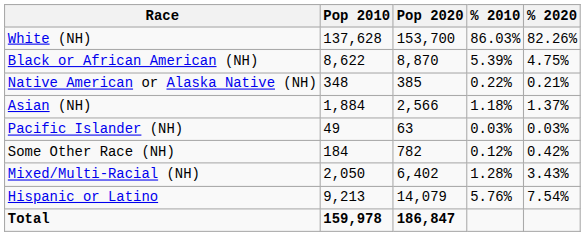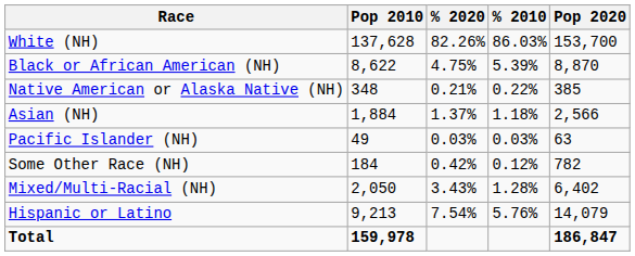 <table class="wikitable">
 <tr>
 <th>Race</th>
 <th>Pop 2010</th>
+<th>% 2020</th>
+<th>% 2010</th>
 <th>Pop 2020</th>
-<th>% 2010</th>
-<th>% 2020</th>
 </tr>
 <tr>
 <td><a href='#'>White</a> (NH)</td>
 <td>137,628</td>
+<td>82.26%</td>
+<td>86.03%</td>
 <td>153,700</td>
-<td>86.03%</td>
-<td>82.26%</td>
 </tr>
 <tr>
 <td><a href='#'>Black or African American</a> (NH)</td>
 <td>8,622</td>
+<td>4.75%</td>
+<td>5.39%</td>
 <td>8,870</td>
-<td>5.39%</td>
-<td>4.75%</td>
 </tr>
 <tr>
 <td><a href='#'>Native American</a> or <a href='#'>Alaska Native</a> (NH)</td>
 <td>348</td>
+<td>0.21%</td>
+<td>0.22%</td>
 <td>385</td>
-<td>0.22%</td>
-<td>0.21%</td>
 </tr>
 <tr>
 <td><a href='#'>Asian</a> (NH)</td>
 <td>1,884</td>
+<td>1.37%</td>
+<td>1.18%</td>
 <td>2,566</td>
-<td>1.18%</td>
-<td>1.37%</td>
 </tr>
 <tr>
 <td><a href='#'>Pacific Islander</a> (NH)</td>
 <td>49</td>
-<td>63</td>
 <td>0.03%</td>
 <td>0.03%</td>
+<td>63</td>
 </tr>
 <tr>
 <td>Some Other Race (NH)</td>
 <td>184</td>
+<td>0.42%</td>
+<td>0.12%</td>
 <td>782</td>
-<td>0.12%</td>
-<td>0.42%</td>
 </tr>
 <tr>
 <td><a href='#'>Mixed/Multi-Racial</a> (NH)</td>
 <td>2,050</td>
+<td>3.43%</td>
+<td>1.28%</td>
 <td>6,402</td>
-<td>1.28%</td>
-<td>3.43%</td>
 </tr>
 <tr>
 <td><a href='#'>Hispanic or Latino</a></td>
 <td>9,213</td>
+<td>7.54%</td>
+<td>5.76%</td>
 <td>14,079</td>
-<td>5.76%</td>
-<td>7.54%</td>
 </tr>
 <tr>
 <td><strong>Total</strong></td>
 <td><strong>159,978</strong></td>
-<td><strong>186,847</strong></td>
 <td></td>
 <td></td>
+<td><strong>186,847</strong></td>
 </tr>
 </table>
